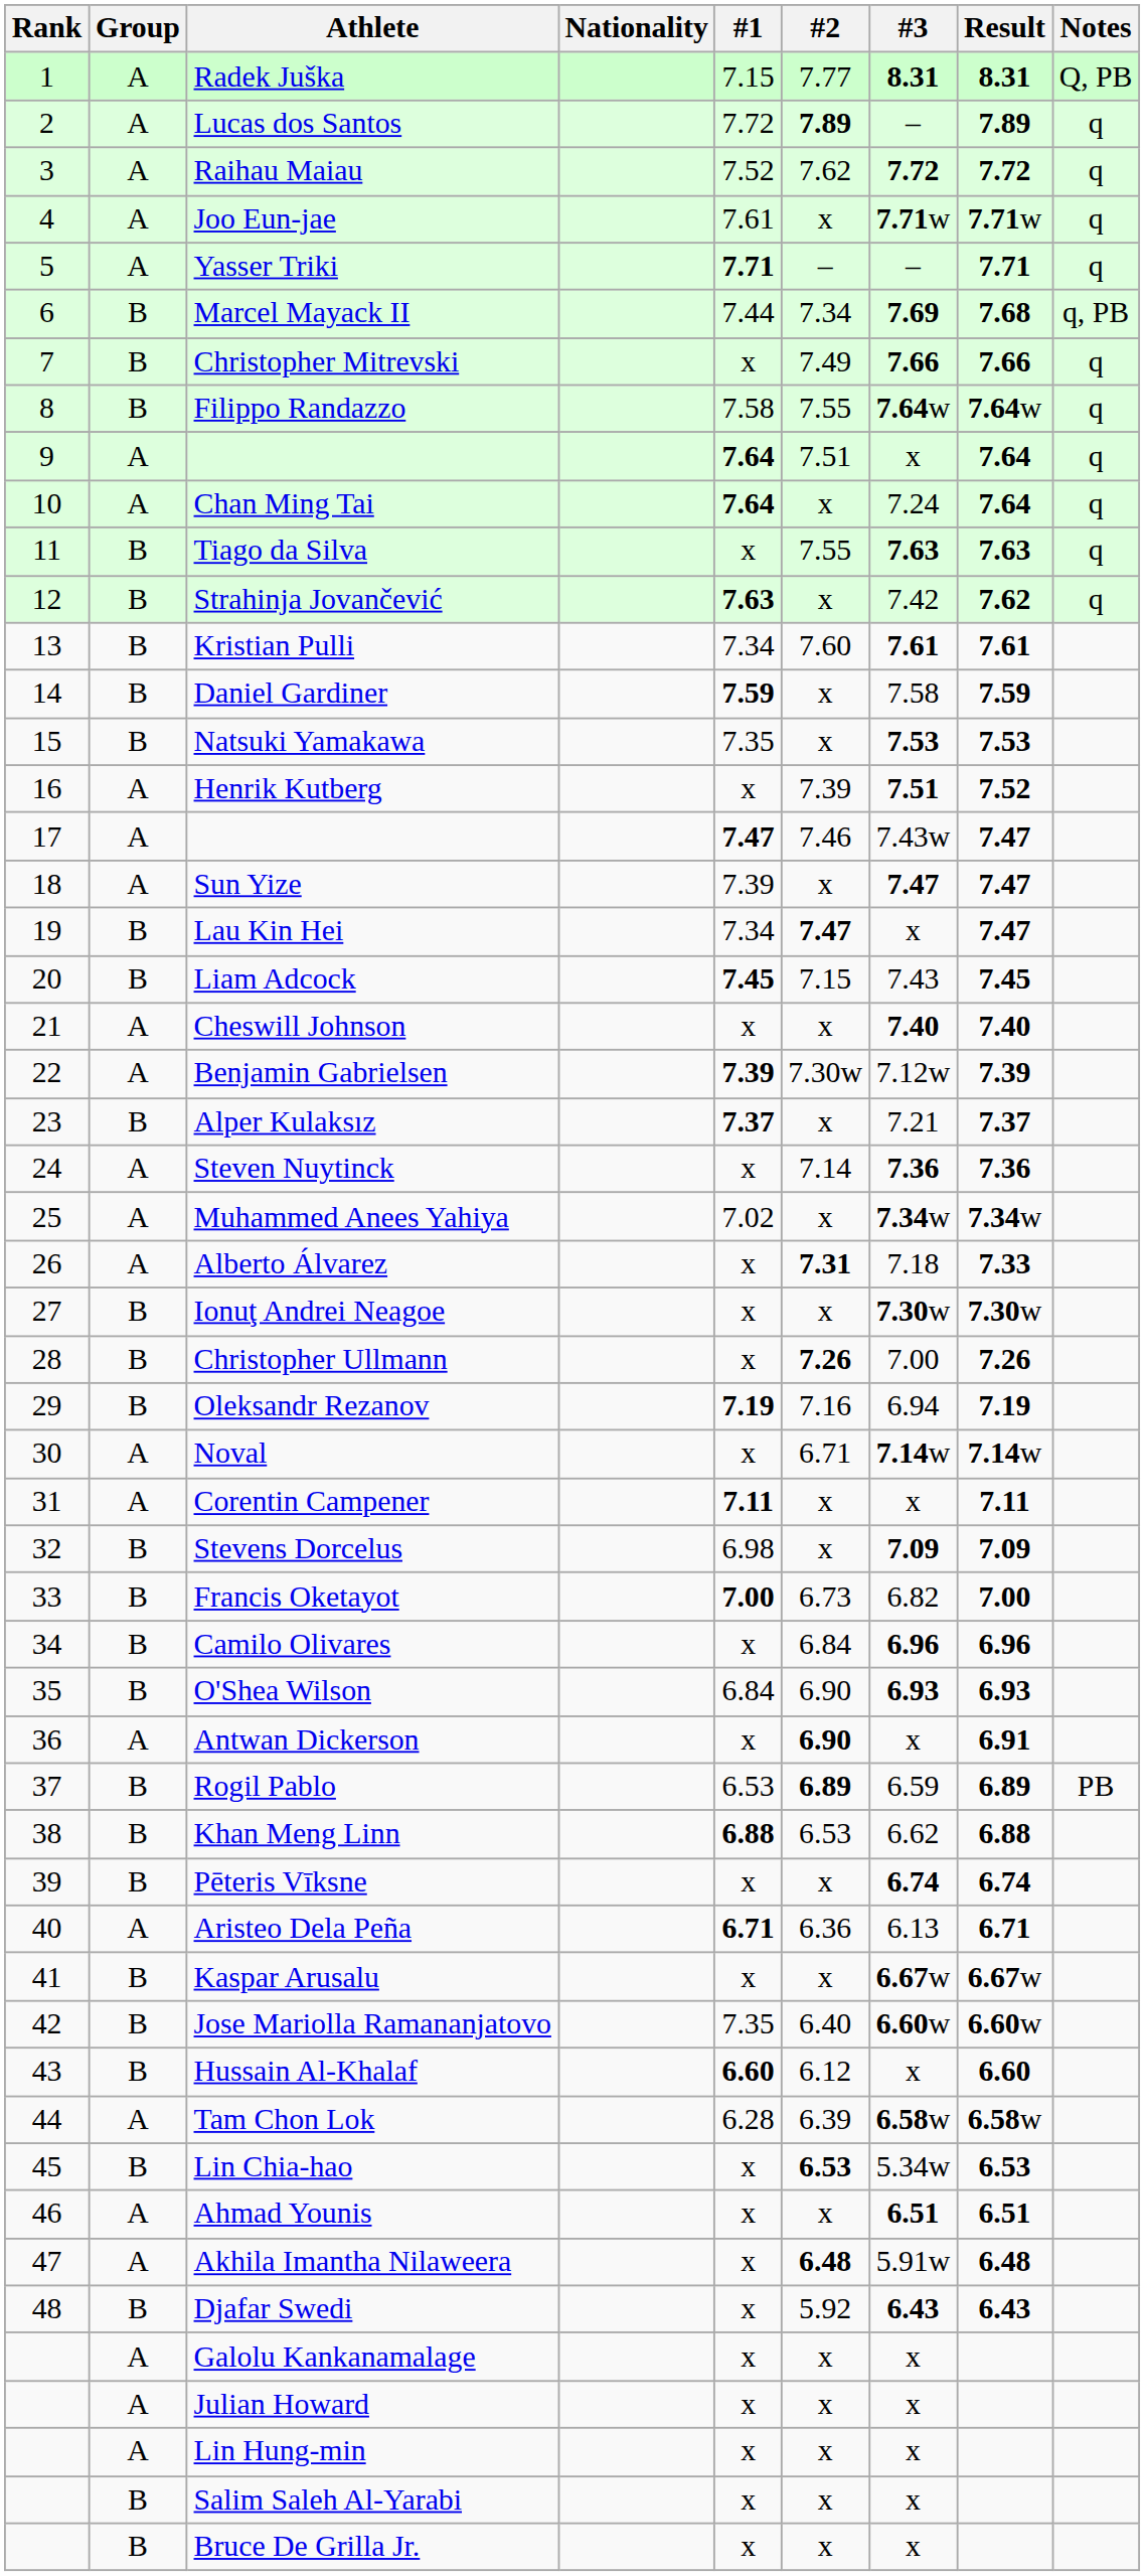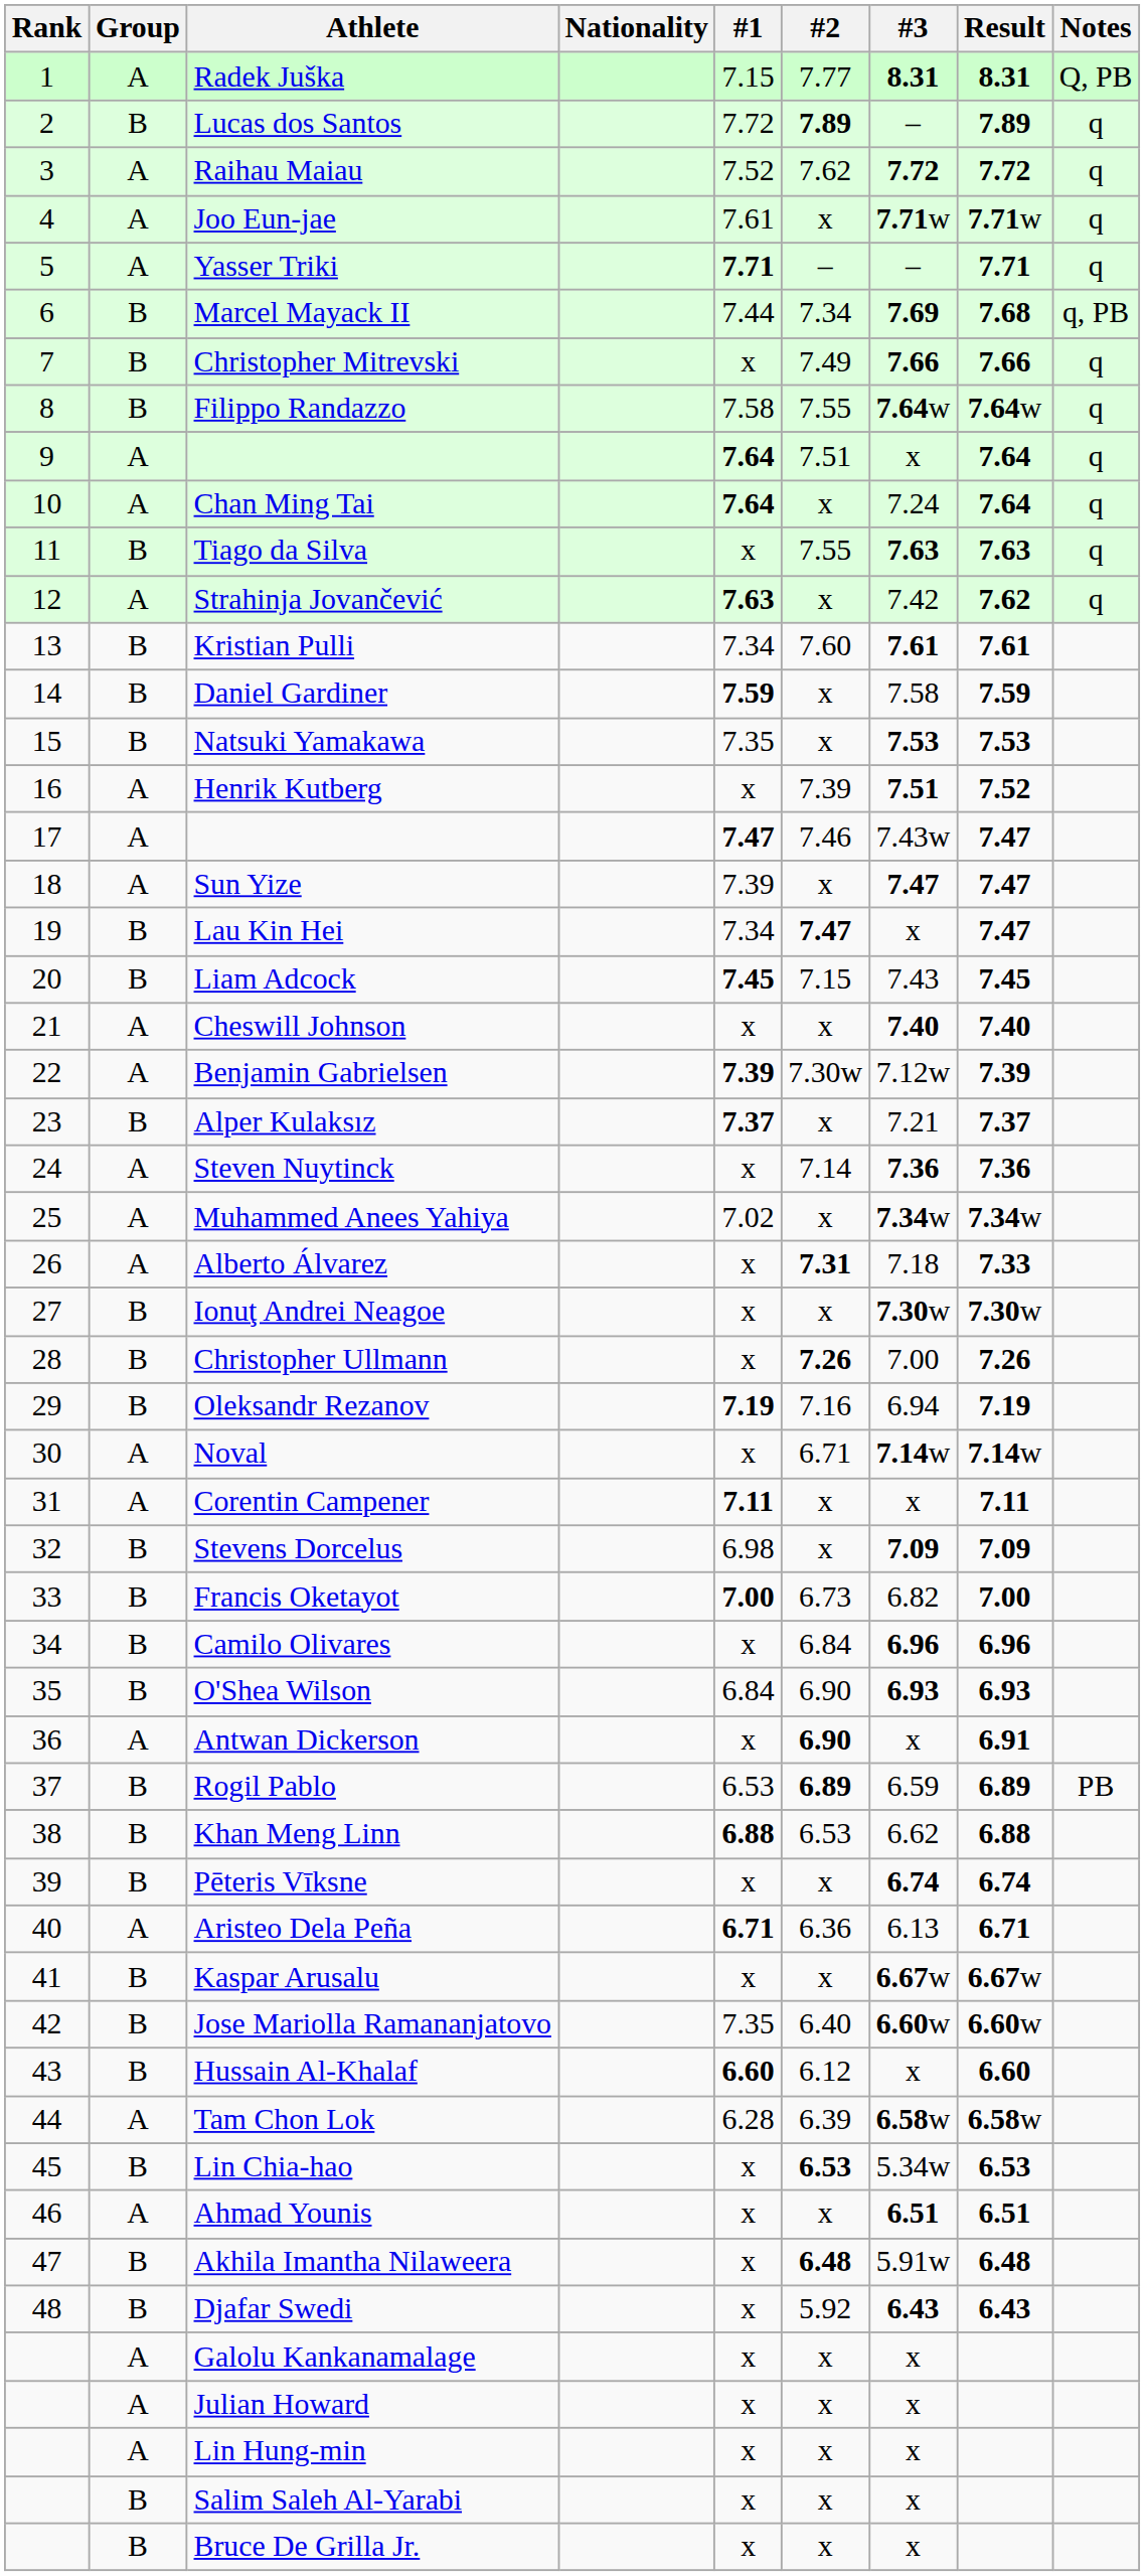 <table class="wikitable sortable" style="text-align:center">
 <tr>
 <th>Rank</th>
 <th>Group</th>
 <th>Athlete</th>
 <th>Nationality</th>
 <th>#1</th>
 <th>#2</th>
 <th>#3</th>
 <th>Result</th>
 <th>Notes</th>
 </tr>
 <tr bgcolor=ccffcc>
 <td>1</td>
 <td>A</td>
 <td align="left"><a href='#'>Radek Juška</a></td>
 <td align=left></td>
 <td>7.15</td>
 <td>7.77</td>
 <td><strong>8.31</strong></td>
 <td><strong>8.31</strong></td>
 <td>Q, PB</td>
 </tr>
 <tr bgcolor=ddffdd>
 <td>2</td>
-<td>A</td>
+<td>B</td>
 <td align="left"><a href='#'>Lucas dos Santos</a></td>
 <td align=left></td>
 <td>7.72</td>
 <td><strong>7.89</strong></td>
 <td>–</td>
 <td><strong>7.89</strong></td>
 <td>q</td>
 </tr>
 <tr bgcolor=ddffdd>
 <td>3</td>
 <td>A</td>
 <td align="left"><a href='#'>Raihau Maiau</a></td>
 <td align=left></td>
 <td>7.52</td>
 <td>7.62</td>
 <td><strong>7.72</strong></td>
 <td><strong>7.72</strong></td>
 <td>q</td>
 </tr>
 <tr bgcolor=ddffdd>
 <td>4</td>
 <td>A</td>
 <td align="left"><a href='#'>Joo Eun-jae</a></td>
 <td align=left></td>
 <td>7.61</td>
 <td>x</td>
 <td><strong>7.71</strong>w</td>
 <td><strong>7.71</strong>w</td>
 <td>q</td>
 </tr>
 <tr bgcolor=ddffdd>
 <td>5</td>
 <td>A</td>
 <td align="left"><a href='#'>Yasser Triki</a></td>
 <td align=left></td>
 <td><strong>7.71</strong></td>
 <td>–</td>
 <td>–</td>
 <td><strong>7.71</strong></td>
 <td>q</td>
 </tr>
 <tr bgcolor=ddffdd>
 <td>6</td>
 <td>B</td>
 <td align="left"><a href='#'>Marcel Mayack II</a></td>
 <td align=left></td>
 <td>7.44</td>
 <td>7.34</td>
 <td><strong>7.69</strong></td>
 <td><strong>7.68</strong></td>
 <td>q, PB</td>
 </tr>
 <tr bgcolor=ddffdd>
 <td>7</td>
 <td>B</td>
 <td align="left"><a href='#'>Christopher Mitrevski</a></td>
 <td align=left></td>
 <td>x</td>
 <td>7.49</td>
 <td><strong>7.66</strong></td>
 <td><strong>7.66</strong></td>
 <td>q</td>
 </tr>
 <tr bgcolor=ddffdd>
 <td>8</td>
 <td>B</td>
 <td align="left"><a href='#'>Filippo Randazzo</a></td>
 <td align=left></td>
 <td>7.58</td>
 <td>7.55</td>
 <td><strong>7.64</strong>w</td>
 <td><strong>7.64</strong>w</td>
 <td>q</td>
 </tr>
 <tr bgcolor=ddffdd>
 <td>9</td>
 <td>A</td>
 <td align="left"></td>
 <td align=left></td>
 <td><strong>7.64</strong></td>
 <td>7.51</td>
 <td>x</td>
 <td><strong>7.64</strong></td>
 <td>q</td>
 </tr>
 <tr bgcolor=ddffdd>
 <td>10</td>
 <td>A</td>
 <td align="left"><a href='#'>Chan Ming Tai</a></td>
 <td align=left></td>
 <td><strong>7.64</strong></td>
 <td>x</td>
 <td>7.24</td>
 <td><strong>7.64</strong></td>
 <td>q</td>
 </tr>
 <tr bgcolor=ddffdd>
 <td>11</td>
 <td>B</td>
 <td align="left"><a href='#'>Tiago da Silva</a></td>
 <td align=left></td>
 <td>x</td>
 <td>7.55</td>
 <td><strong>7.63</strong></td>
 <td><strong>7.63</strong></td>
 <td>q</td>
 </tr>
 <tr bgcolor=ddffdd>
 <td>12</td>
-<td>B</td>
+<td>A</td>
 <td align="left"><a href='#'>Strahinja Jovančević</a></td>
 <td align=left></td>
 <td><strong>7.63</strong></td>
 <td>x</td>
 <td>7.42</td>
 <td><strong>7.62</strong></td>
 <td>q</td>
 </tr>
 <tr>
 <td>13</td>
 <td>B</td>
 <td align="left"><a href='#'>Kristian Pulli</a></td>
 <td align=left></td>
 <td>7.34</td>
 <td>7.60</td>
 <td><strong>7.61</strong></td>
 <td><strong>7.61</strong></td>
 <td></td>
 </tr>
 <tr>
 <td>14</td>
 <td>B</td>
 <td align="left"><a href='#'>Daniel Gardiner</a></td>
 <td align=left></td>
 <td><strong>7.59</strong></td>
 <td>x</td>
 <td>7.58</td>
 <td><strong>7.59</strong></td>
 <td></td>
 </tr>
 <tr>
 <td>15</td>
 <td>B</td>
 <td align="left"><a href='#'>Natsuki Yamakawa</a></td>
 <td align=left></td>
 <td>7.35</td>
 <td>x</td>
 <td><strong>7.53</strong></td>
 <td><strong>7.53</strong></td>
 <td></td>
 </tr>
 <tr>
 <td>16</td>
 <td>A</td>
 <td align="left"><a href='#'>Henrik Kutberg</a></td>
 <td align=left></td>
 <td>x</td>
 <td>7.39</td>
 <td><strong>7.51</strong></td>
 <td><strong>7.52</strong></td>
 <td></td>
 </tr>
 <tr>
 <td>17</td>
 <td>A</td>
 <td align="left"></td>
 <td align=left></td>
 <td><strong>7.47</strong></td>
 <td>7.46</td>
 <td>7.43w</td>
 <td><strong>7.47</strong></td>
 <td></td>
 </tr>
 <tr>
 <td>18</td>
 <td>A</td>
 <td align="left"><a href='#'>Sun Yize</a></td>
 <td align=left></td>
 <td>7.39</td>
 <td>x</td>
 <td><strong>7.47</strong></td>
 <td><strong>7.47</strong></td>
 <td></td>
 </tr>
 <tr>
 <td>19</td>
 <td>B</td>
 <td align="left"><a href='#'>Lau Kin Hei</a></td>
 <td align=left></td>
 <td>7.34</td>
 <td><strong>7.47</strong></td>
 <td>x</td>
 <td><strong>7.47</strong></td>
 <td></td>
 </tr>
 <tr>
 <td>20</td>
 <td>B</td>
 <td align="left"><a href='#'>Liam Adcock</a></td>
 <td align=left></td>
 <td><strong>7.45</strong></td>
 <td>7.15</td>
 <td>7.43</td>
 <td><strong>7.45</strong></td>
 <td></td>
 </tr>
 <tr>
 <td>21</td>
 <td>A</td>
 <td align="left"><a href='#'>Cheswill Johnson</a></td>
 <td align=left></td>
 <td>x</td>
 <td>x</td>
 <td><strong>7.40</strong></td>
 <td><strong>7.40</strong></td>
 <td></td>
 </tr>
 <tr>
 <td>22</td>
 <td>A</td>
 <td align="left"><a href='#'>Benjamin Gabrielsen</a></td>
 <td align=left></td>
 <td><strong>7.39</strong></td>
 <td>7.30w</td>
 <td>7.12w</td>
 <td><strong>7.39</strong></td>
 <td></td>
 </tr>
 <tr>
 <td>23</td>
 <td>B</td>
 <td align="left"><a href='#'>Alper Kulaksız</a></td>
 <td align=left></td>
 <td><strong>7.37</strong></td>
 <td>x</td>
 <td>7.21</td>
 <td><strong>7.37</strong></td>
 <td></td>
 </tr>
 <tr>
 <td>24</td>
 <td>A</td>
 <td align="left"><a href='#'>Steven Nuytinck</a></td>
 <td align=left></td>
 <td>x</td>
 <td>7.14</td>
 <td><strong>7.36</strong></td>
 <td><strong>7.36</strong></td>
 <td></td>
 </tr>
 <tr>
 <td>25</td>
 <td>A</td>
 <td align="left"><a href='#'>Muhammed Anees Yahiya</a></td>
 <td align=left></td>
 <td>7.02</td>
 <td>x</td>
 <td><strong>7.34</strong>w</td>
 <td><strong>7.34</strong>w</td>
 <td></td>
 </tr>
 <tr>
 <td>26</td>
 <td>A</td>
 <td align="left"><a href='#'>Alberto Álvarez</a></td>
 <td align=left></td>
 <td>x</td>
 <td><strong>7.31</strong></td>
 <td>7.18</td>
 <td><strong>7.33</strong></td>
 <td></td>
 </tr>
 <tr>
 <td>27</td>
 <td>B</td>
 <td align="left"><a href='#'>Ionuţ Andrei Neagoe</a></td>
 <td align=left></td>
 <td>x</td>
 <td>x</td>
 <td><strong>7.30</strong>w</td>
 <td><strong>7.30</strong>w</td>
 <td></td>
 </tr>
 <tr>
 <td>28</td>
 <td>B</td>
 <td align="left"><a href='#'>Christopher Ullmann</a></td>
 <td align=left></td>
 <td>x</td>
 <td><strong>7.26</strong></td>
 <td>7.00</td>
 <td><strong>7.26</strong></td>
 <td></td>
 </tr>
 <tr>
 <td>29</td>
 <td>B</td>
 <td align="left"><a href='#'>Oleksandr Rezanov</a></td>
 <td align=left></td>
 <td><strong>7.19</strong></td>
 <td>7.16</td>
 <td>6.94</td>
 <td><strong>7.19</strong></td>
 <td></td>
 </tr>
 <tr>
 <td>30</td>
 <td>A</td>
 <td align="left"><a href='#'>Noval</a></td>
 <td align=left></td>
 <td>x</td>
 <td>6.71</td>
 <td><strong>7.14</strong>w</td>
 <td><strong>7.14</strong>w</td>
 <td></td>
 </tr>
 <tr>
 <td>31</td>
 <td>A</td>
 <td align="left"><a href='#'>Corentin Campener</a></td>
 <td align=left></td>
 <td><strong>7.11</strong></td>
 <td>x</td>
 <td>x</td>
 <td><strong>7.11</strong></td>
 <td></td>
 </tr>
 <tr>
 <td>32</td>
 <td>B</td>
 <td align="left"><a href='#'>Stevens Dorcelus</a></td>
 <td align=left></td>
 <td>6.98</td>
 <td>x</td>
 <td><strong>7.09</strong></td>
 <td><strong>7.09</strong></td>
 <td></td>
 </tr>
 <tr>
 <td>33</td>
 <td>B</td>
 <td align="left"><a href='#'>Francis Oketayot</a></td>
 <td align=left></td>
 <td><strong>7.00</strong></td>
 <td>6.73</td>
 <td>6.82</td>
 <td><strong>7.00</strong></td>
 <td></td>
 </tr>
 <tr>
 <td>34</td>
 <td>B</td>
 <td align="left"><a href='#'>Camilo Olivares</a></td>
 <td align=left></td>
 <td>x</td>
 <td>6.84</td>
 <td><strong>6.96</strong></td>
 <td><strong>6.96</strong></td>
 <td></td>
 </tr>
 <tr>
 <td>35</td>
 <td>B</td>
 <td align="left"><a href='#'>O'Shea Wilson</a></td>
 <td align=left></td>
 <td>6.84</td>
 <td>6.90</td>
 <td><strong>6.93</strong></td>
 <td><strong>6.93</strong></td>
 <td></td>
 </tr>
 <tr>
 <td>36</td>
 <td>A</td>
 <td align="left"><a href='#'>Antwan Dickerson</a></td>
 <td align=left></td>
 <td>x</td>
 <td><strong>6.90</strong></td>
 <td>x</td>
 <td><strong>6.91</strong></td>
 <td></td>
 </tr>
 <tr>
 <td>37</td>
 <td>B</td>
 <td align="left"><a href='#'>Rogil Pablo</a></td>
 <td align=left></td>
 <td>6.53</td>
 <td><strong>6.89</strong></td>
 <td>6.59</td>
 <td><strong>6.89</strong></td>
 <td>PB</td>
 </tr>
 <tr>
 <td>38</td>
 <td>B</td>
 <td align="left"><a href='#'>Khan Meng Linn</a></td>
 <td align=left></td>
 <td><strong>6.88</strong></td>
 <td>6.53</td>
 <td>6.62</td>
 <td><strong>6.88</strong></td>
 <td></td>
 </tr>
 <tr>
 <td>39</td>
 <td>B</td>
 <td align="left"><a href='#'>Pēteris Vīksne</a></td>
 <td align=left></td>
 <td>x</td>
 <td>x</td>
 <td><strong>6.74</strong></td>
 <td><strong>6.74</strong></td>
 <td></td>
 </tr>
 <tr>
 <td>40</td>
 <td>A</td>
 <td align="left"><a href='#'>Aristeo Dela Peña</a></td>
 <td align=left></td>
 <td><strong>6.71</strong></td>
 <td>6.36</td>
 <td>6.13</td>
 <td><strong>6.71</strong></td>
 <td></td>
 </tr>
 <tr>
 <td>41</td>
 <td>B</td>
 <td align="left"><a href='#'>Kaspar Arusalu</a></td>
 <td align=left></td>
 <td>x</td>
 <td>x</td>
 <td><strong>6.67</strong>w</td>
 <td><strong>6.67</strong>w</td>
 <td></td>
 </tr>
 <tr>
 <td>42</td>
 <td>B</td>
 <td align="left"><a href='#'>Jose Mariolla Ramananjatovo</a></td>
 <td align=left></td>
 <td>7.35</td>
 <td>6.40</td>
 <td><strong>6.60</strong>w</td>
 <td><strong>6.60</strong>w</td>
 <td></td>
 </tr>
 <tr>
 <td>43</td>
 <td>B</td>
 <td align="left"><a href='#'>Hussain Al-Khalaf</a></td>
 <td align=left></td>
 <td><strong>6.60</strong></td>
 <td>6.12</td>
 <td>x</td>
 <td><strong>6.60</strong></td>
 <td></td>
 </tr>
 <tr>
 <td>44</td>
 <td>A</td>
 <td align="left"><a href='#'>Tam Chon Lok</a></td>
 <td align=left></td>
 <td>6.28</td>
 <td>6.39</td>
 <td><strong>6.58</strong>w</td>
 <td><strong>6.58</strong>w</td>
 <td></td>
 </tr>
 <tr>
 <td>45</td>
 <td>B</td>
 <td align="left"><a href='#'>Lin Chia-hao</a></td>
 <td align=left></td>
 <td>x</td>
 <td><strong>6.53</strong></td>
 <td>5.34w</td>
 <td><strong>6.53</strong></td>
 <td></td>
 </tr>
 <tr>
 <td>46</td>
 <td>A</td>
 <td align="left"><a href='#'>Ahmad Younis</a></td>
 <td align=left></td>
 <td>x</td>
 <td>x</td>
 <td><strong>6.51</strong></td>
 <td><strong>6.51</strong></td>
 <td></td>
 </tr>
 <tr>
 <td>47</td>
-<td>A</td>
+<td>B</td>
 <td align="left"><a href='#'>Akhila Imantha Nilaweera</a></td>
 <td align=left></td>
 <td>x</td>
 <td><strong>6.48</strong></td>
 <td>5.91w</td>
 <td><strong>6.48</strong></td>
 <td></td>
 </tr>
 <tr>
 <td>48</td>
 <td>B</td>
 <td align="left"><a href='#'>Djafar Swedi</a></td>
 <td align=left></td>
 <td>x</td>
 <td>5.92</td>
 <td><strong>6.43</strong></td>
 <td><strong>6.43</strong></td>
 <td></td>
 </tr>
 <tr>
 <td></td>
 <td>A</td>
 <td align="left"><a href='#'>Galolu Kankanamalage</a></td>
 <td align=left></td>
 <td>x</td>
 <td>x</td>
 <td>x</td>
 <td><strong></strong></td>
 <td></td>
 </tr>
 <tr>
 <td></td>
 <td>A</td>
 <td align="left"><a href='#'>Julian Howard</a></td>
 <td align=left></td>
 <td>x</td>
 <td>x</td>
 <td>x</td>
 <td><strong></strong></td>
 <td></td>
 </tr>
 <tr>
 <td></td>
 <td>A</td>
 <td align="left"><a href='#'>Lin Hung-min</a></td>
 <td align=left></td>
 <td>x</td>
 <td>x</td>
 <td>x</td>
 <td><strong></strong></td>
 <td></td>
 </tr>
 <tr>
 <td></td>
 <td>B</td>
 <td align="left"><a href='#'>Salim Saleh Al-Yarabi</a></td>
 <td align=left></td>
 <td>x</td>
 <td>x</td>
 <td>x</td>
 <td><strong></strong></td>
 <td></td>
 </tr>
 <tr>
 <td></td>
 <td>B</td>
 <td align="left"><a href='#'>Bruce De Grilla Jr.</a></td>
 <td align=left></td>
 <td>x</td>
 <td>x</td>
 <td>x</td>
 <td><strong></strong></td>
 <td></td>
 </tr>
 </table>
